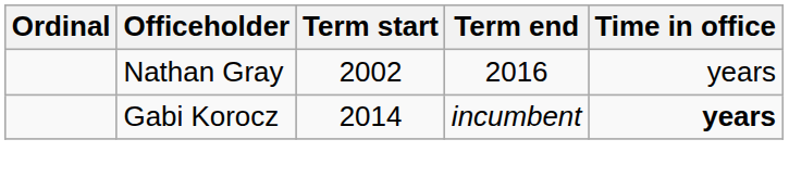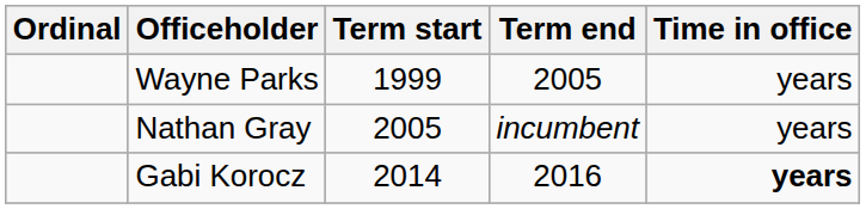 <table class="wikitable sortable">
 <tr>
 <th>Ordinal</th>
 <th>Officeholder</th>
 <th>Term start</th>
 <th>Term end</th>
 <th>Time in office</th>
 </tr>
 <tr>
 <td align=center></td>
+<td>Wayne Parks</td>
+<td align=center>1999</td>
+<td align=center>2005</td>
+<td align=right> years</td>
+</tr>
+<tr>
+<td align=center></td>
 <td>Nathan Gray</td>
-<td align="center">2002</td>
-<td align=center>2016</td>
+<td align="center">2005</td>
+<td align=center><em>incumbent</em></td>
 <td align=right> years</td>
 </tr>
 <tr>
 <td align=center></td>
 <td>Gabi Korocz</td>
 <td align="center">2014</td>
-<td align=center><em>incumbent</em></td>
+<td align=center>2016</td>
 <td align=right><strong> years</strong></td>
 </tr>
 </table>
